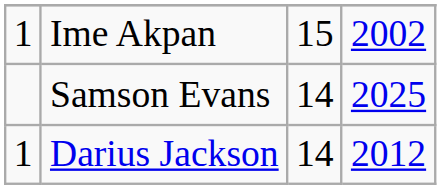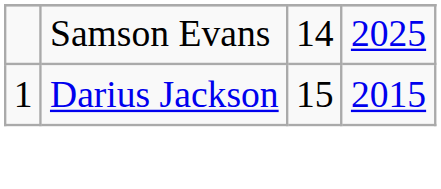 <table class="wikitable">
 <tr>
-</tr>
-<tr>
-<td>1</td>
-<td>Ime Akpan</td>
-<td>15</td>
-<td><a href='#'>2002</a></td>
 </tr>
 <tr>
 <td></td>
 <td>Samson Evans</td>
 <td>14</td>
 <td><a href='#'>2025</a></td>
 </tr>
 <tr>
 <td>1</td>
 <td><a href='#'>Darius Jackson</a></td>
-<td>14</td>
-<td><a href='#'>2012</a></td>
+<td>15</td>
+<td><a href='#'>2015</a></td>
 </tr>
 </table>
